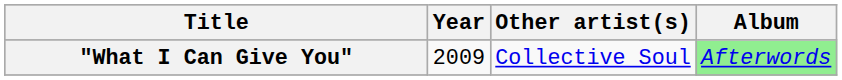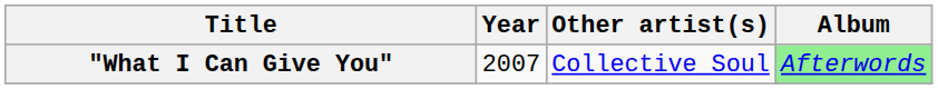 <table class="wikitable plainrowheaders" style="text-align:center;" border="1">
 <tr>
 <th scope="col" style="width:19em;">Title</th>
 <th scope="col">Year</th>
 <th scope="col">Other artist(s)</th>
 <th scope="col">Album</th>
 </tr>
 <tr>
 <th scope="row">"What I Can Give You"</th>
-<td rowspan="1">2009</td>
+<td rowspan="1">2007</td>
 <td><a href='#'>Collective Soul</a></td>
 <td style="background: lightgreen;"><em><a href='#'>Afterwords</a></em></td>
 </tr>
 </table>
